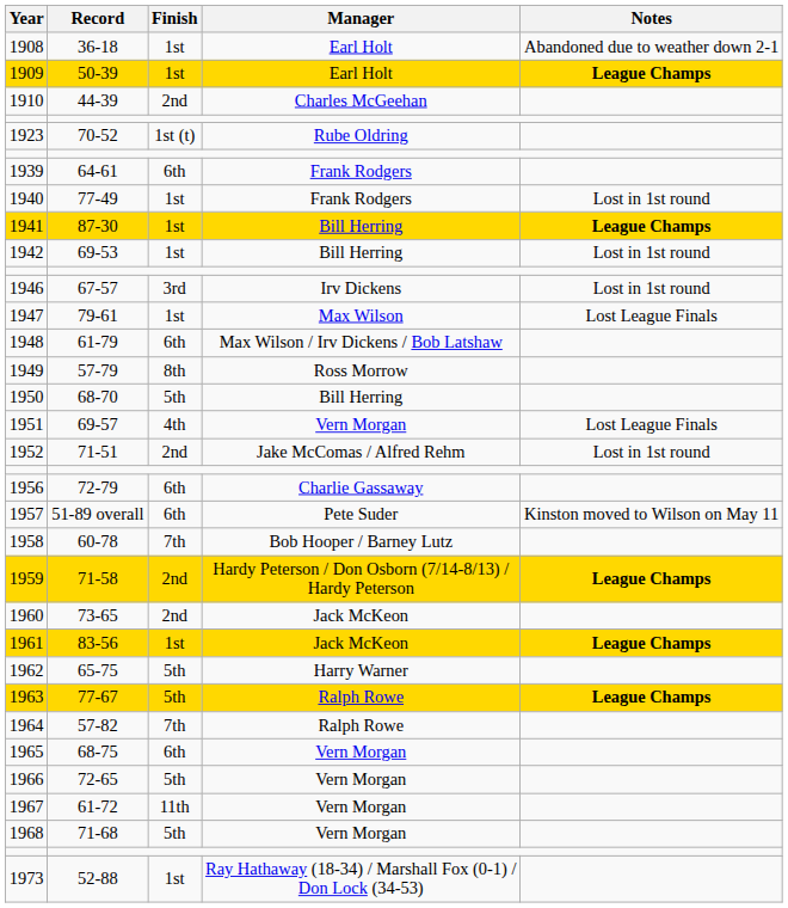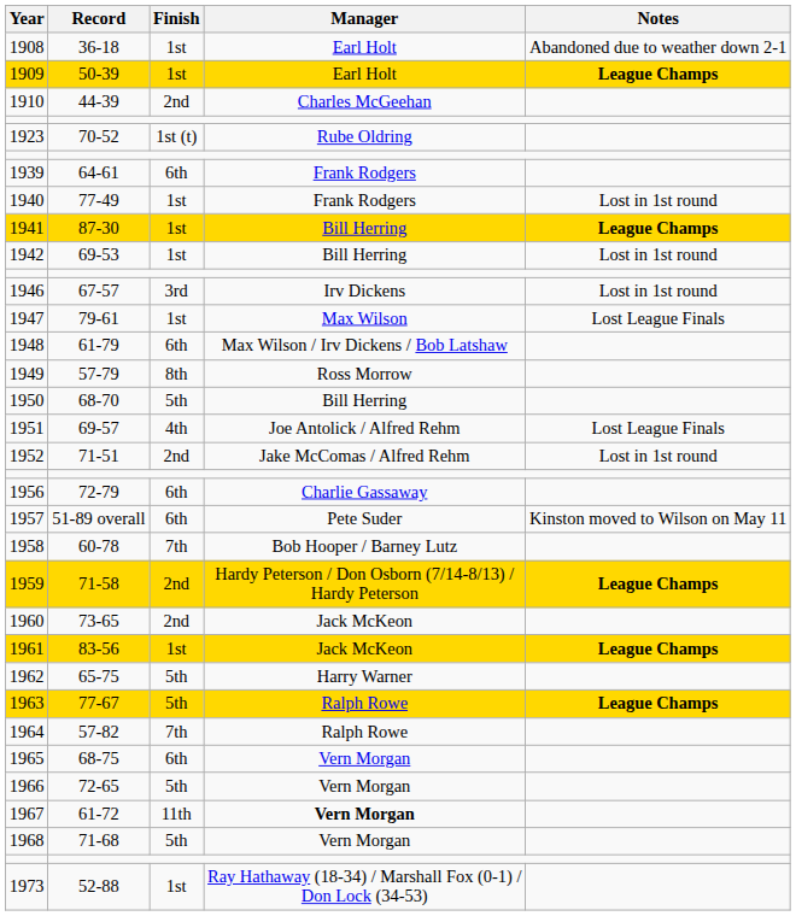 <table class="wikitable" style="text-align:center">
 <tr>
 <th>Year</th>
 <th>Record</th>
 <th>Finish</th>
 <th>Manager</th>
 <th>Notes</th>
 </tr>
 <tr>
 <td>1908</td>
 <td>36-18</td>
 <td>1st</td>
 <td><a href='#'>Earl Holt</a></td>
 <td>Abandoned due to weather down 2-1</td>
 </tr>
 <tr bgcolor="#FFD800">
 <td>1909</td>
 <td>50-39</td>
 <td>1st</td>
 <td>Earl Holt</td>
 <td><strong>League Champs</strong></td>
 </tr>
 <tr>
 <td>1910</td>
 <td>44-39</td>
 <td>2nd</td>
 <td><a href='#'>Charles McGeehan</a></td>
 <td></td>
 </tr>
 <tr>
 <td></td>
 </tr>
 <tr>
 <td>1923</td>
 <td>70-52</td>
 <td>1st (t)</td>
 <td><a href='#'>Rube Oldring</a></td>
 <td></td>
 </tr>
 <tr>
 <td></td>
 </tr>
 <tr>
 <td>1939</td>
 <td>64-61</td>
 <td>6th</td>
 <td><a href='#'>Frank Rodgers</a></td>
 <td></td>
 </tr>
 <tr>
 <td>1940</td>
 <td>77-49</td>
 <td>1st</td>
 <td>Frank Rodgers</td>
 <td>Lost in 1st round</td>
 </tr>
 <tr bgcolor="#FFD800">
 <td>1941</td>
 <td>87-30</td>
 <td>1st</td>
 <td><a href='#'>Bill Herring</a></td>
 <td><strong>League Champs</strong></td>
 </tr>
 <tr>
 <td>1942</td>
 <td>69-53</td>
 <td>1st</td>
 <td>Bill Herring</td>
 <td>Lost in 1st round</td>
 </tr>
 <tr>
 <td></td>
 </tr>
 <tr>
 <td>1946</td>
 <td>67-57</td>
 <td>3rd</td>
 <td>Irv Dickens</td>
 <td>Lost in 1st round</td>
 </tr>
 <tr>
 <td>1947</td>
 <td>79-61</td>
 <td>1st</td>
 <td><a href='#'>Max Wilson</a></td>
 <td>Lost League Finals</td>
 </tr>
 <tr>
 <td>1948</td>
 <td>61-79</td>
 <td>6th</td>
 <td>Max Wilson / Irv Dickens / <a href='#'>Bob Latshaw</a></td>
 <td></td>
 </tr>
 <tr>
 <td>1949</td>
 <td>57-79</td>
 <td>8th</td>
 <td>Ross Morrow</td>
 <td></td>
 </tr>
 <tr>
 <td>1950</td>
 <td>68-70</td>
 <td>5th</td>
 <td>Bill Herring</td>
 <td></td>
 </tr>
 <tr>
 <td>1951</td>
 <td>69-57</td>
 <td>4th</td>
-<td><a href='#'>Vern Morgan</a></td>
+<td>Joe Antolick / Alfred Rehm</td>
 <td>Lost League Finals</td>
 </tr>
 <tr>
 <td>1952</td>
 <td>71-51</td>
 <td>2nd</td>
 <td>Jake McComas / Alfred Rehm</td>
 <td>Lost in 1st round</td>
 </tr>
 <tr>
 <td></td>
 </tr>
 <tr>
 <td>1956</td>
 <td>72-79</td>
 <td>6th</td>
 <td><a href='#'>Charlie Gassaway</a></td>
 <td></td>
 </tr>
 <tr>
 <td>1957</td>
 <td>51-89 overall</td>
 <td>6th</td>
 <td>Pete Suder</td>
 <td>Kinston moved to Wilson on May 11</td>
 </tr>
 <tr>
 <td>1958</td>
 <td>60-78</td>
 <td>7th</td>
 <td>Bob Hooper / Barney Lutz</td>
 <td></td>
 </tr>
 <tr bgcolor="#FFD800">
 <td>1959</td>
 <td>71-58</td>
 <td>2nd</td>
 <td>Hardy Peterson / Don Osborn (7/14-8/13) /<br> Hardy Peterson</td>
 <td><strong>League Champs</strong></td>
 </tr>
 <tr>
 <td>1960</td>
 <td>73-65</td>
 <td>2nd</td>
 <td>Jack McKeon</td>
 <td></td>
 </tr>
 <tr bgcolor="#FFD800">
 <td>1961</td>
 <td>83-56</td>
 <td>1st</td>
 <td>Jack McKeon</td>
 <td><strong>League Champs</strong></td>
 </tr>
 <tr>
 <td>1962</td>
 <td>65-75</td>
 <td>5th</td>
 <td>Harry Warner</td>
 <td></td>
 </tr>
 <tr bgcolor="#FFD800">
 <td>1963</td>
 <td>77-67</td>
 <td>5th</td>
 <td><a href='#'>Ralph Rowe</a></td>
 <td><strong>League Champs</strong></td>
 </tr>
 <tr>
 <td>1964</td>
 <td>57-82</td>
 <td>7th</td>
 <td>Ralph Rowe</td>
 <td></td>
 </tr>
 <tr>
 <td>1965</td>
 <td>68-75</td>
 <td>6th</td>
 <td><a href='#'>Vern Morgan</a></td>
 <td></td>
 </tr>
 <tr>
 <td>1966</td>
 <td>72-65</td>
 <td>5th</td>
 <td>Vern Morgan</td>
 <td></td>
 </tr>
 <tr>
 <td>1967</td>
 <td>61-72</td>
 <td>11th</td>
-<td>Vern Morgan</td>
+<td><strong>Vern Morgan</strong></td>
 <td></td>
 </tr>
 <tr>
 <td>1968</td>
 <td>71-68</td>
 <td>5th</td>
 <td>Vern Morgan</td>
 <td></td>
 </tr>
 <tr>
 <td></td>
 </tr>
 <tr>
 <td>1973</td>
 <td>52-88</td>
 <td>1st</td>
 <td><a href='#'>Ray Hathaway</a> (18-34) / Marshall Fox (0-1) /<br> <a href='#'>Don Lock</a> (34-53)</td>
 <td></td>
 </tr>
 </table>
